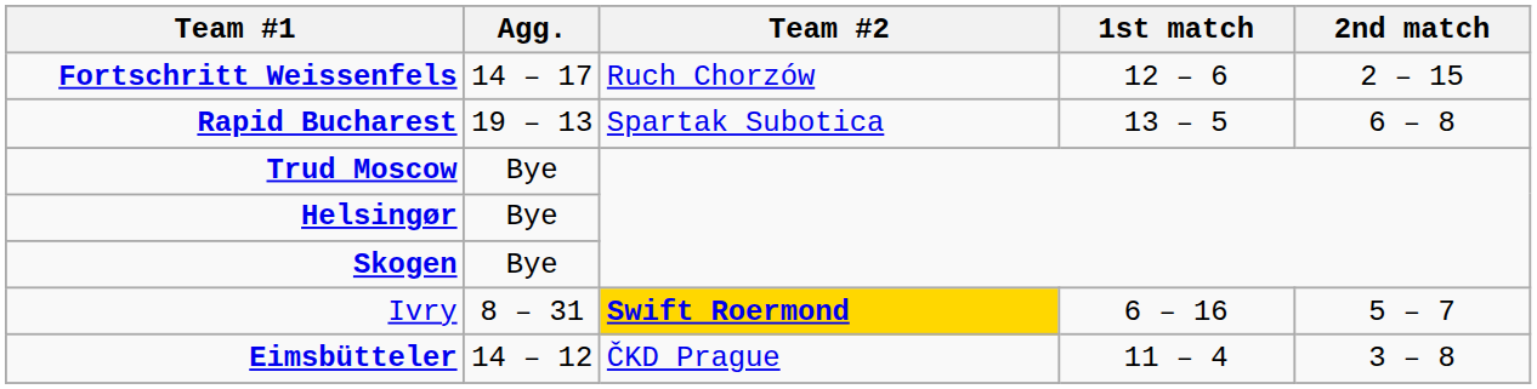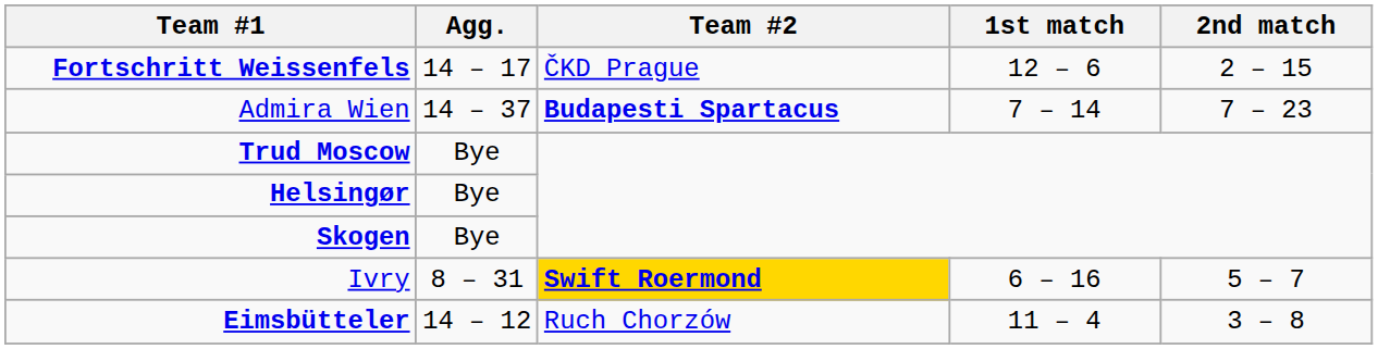 <table class=wikitable style="text-align:center">
 <tr>
 <th width=200>Team #1</th>
 <th width=55>Agg.</th>
 <th width=200>Team #2</th>
 <th width=100>1st match</th>
 <th width=100>2nd match</th>
 </tr>
 <tr>
 <td align=right><strong><a href='#'>Fortschritt Weissenfels</a></strong> </td>
 <td align=center>14 – 17</td>
-<td align=left> <a href='#'>Ruch Chorzów</a></td>
+<td align=left> <a href='#'>ČKD Prague</a></td>
 <td align=center>12 – 6</td>
 <td align=center>2 – 15</td>
 </tr>
 <tr>
-<td align=right><strong><a href='#'>Rapid Bucharest</a></strong> </td>
-<td align=center>19 – 13</td>
-<td align=left> <a href='#'>Spartak Subotica</a></td>
-<td align=center>13 – 5</td>
-<td align=center>6 – 8</td>
+<td align=right><a href='#'>Admira Wien</a> </td>
+<td align=center>14 – 37</td>
+<td align=left> <strong><a href='#'>Budapesti Spartacus</a></strong></td>
+<td align=center>7 – 14</td>
+<td align=center>7 – 23</td>
 </tr>
 <tr>
 <td align=right><strong><a href='#'>Trud Moscow</a></strong> </td>
 <td>Bye</td>
 <td align=center rowspan=3 colspan=3></td>
 </tr>
 <tr>
 <td align=right><strong><a href='#'>Helsingør</a></strong> </td>
 <td>Bye</td>
 </tr>
 <tr>
 <td align=right><strong><a href='#'>Skogen</a></strong> </td>
 <td>Bye</td>
 </tr>
 <tr>
 <td align=right><a href='#'>Ivry</a> </td>
 <td align=center>8 – 31</td>
 <td align=left style="background: gold;"> <strong><a href='#'>Swift Roermond</a></strong></td>
 <td align=center>6 – 16</td>
 <td align=center>5 – 7</td>
 </tr>
 <tr>
 <td align=right><strong><a href='#'>Eimsbütteler</a></strong> </td>
 <td align=center>14 – 12</td>
-<td align=left> <a href='#'>ČKD Prague</a></td>
+<td align=left> <a href='#'>Ruch Chorzów</a></td>
 <td align=center>11 – 4</td>
 <td align=center>3 – 8</td>
 </tr>
 </table>
